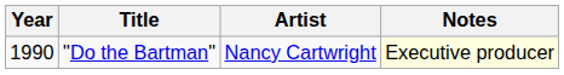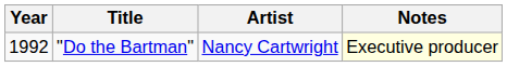 <table class="wikitable sortable">
 <tr>
 <th>Year</th>
 <th>Title</th>
 <th>Artist</th>
 <th class="unsortable">Notes</th>
 </tr>
 <tr>
-<td>1990</td>
+<td>1992</td>
 <td>"<a href='#'>Do the Bartman</a>"</td>
 <td><a href='#'>Nancy Cartwright</a></td>
 <td style="background: lightyellow;">Executive producer</td>
 </tr>
 </table>
